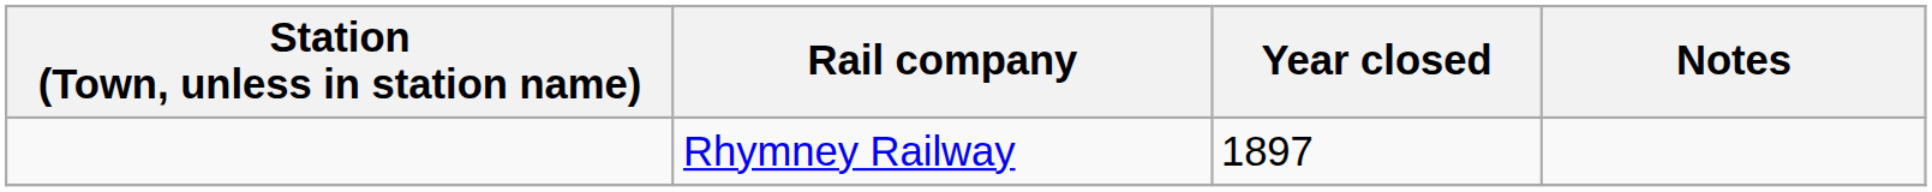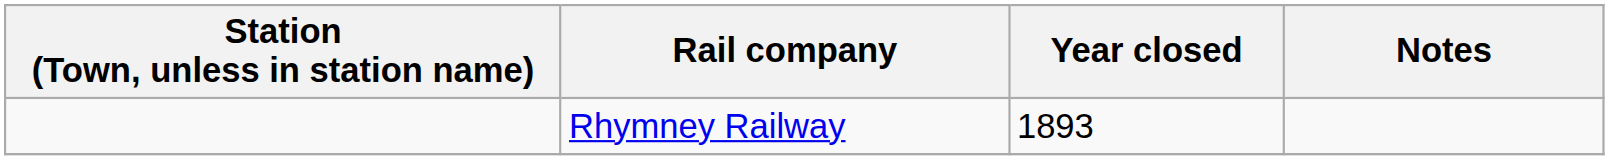 <table class="wikitable sortable">
 <tr>
 <th style="width:250px">Station<br>(Town, unless in station name)</th>
 <th style="width:200px">Rail company</th>
 <th style="width:120px">Year closed</th>
 <th style="width:20%">Notes</th>
 </tr>
 <tr>
 <td></td>
 <td><a href='#'>Rhymney Railway</a></td>
-<td>1897</td>
+<td>1893</td>
 <td></td>
 </tr>
 <tr>
 </tr>
 </table>
